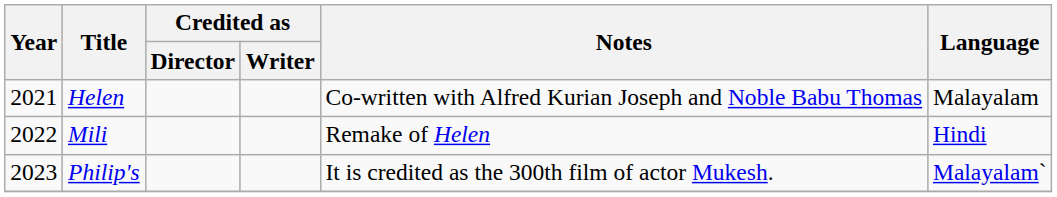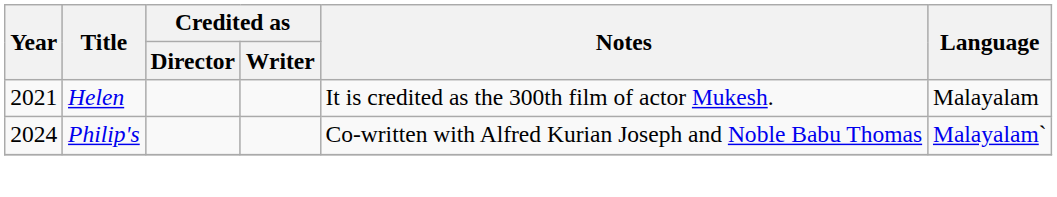 <table class="wikitable sortable">
 <tr>
 <th rowspan="2">Year</th>
 <th rowspan="2">Title</th>
 <th colspan="2">Credited as</th>
 <th rowspan="2" class="unsortable">Notes</th>
 <th rowspan="2">Language</th>
 </tr>
 <tr>
 <th>Director</th>
 <th>Writer</th>
 </tr>
 <tr>
 <td>2021</td>
 <td><em><a href='#'>Helen</a></em></td>
 <td></td>
 <td></td>
-<td>Co-written with Alfred Kurian Joseph and <a href='#'>Noble Babu Thomas</a></td>
+<td>It is credited as the 300th film of actor <a href='#'>Mukesh</a>.</td>
 <td>Malayalam</td>
 </tr>
 <tr>
-<td>2022</td>
-<td><em><a href='#'>Mili</a></em></td>
-<td></td>
-<td></td>
-<td>Remake of <em><a href='#'>Helen</a></em></td>
-<td><a href='#'>Hindi</a></td>
-</tr>
-<tr>
-<td>2023</td>
+<td>2024</td>
 <td><em><a href='#'> Philip's</a></em></td>
 <td></td>
 <td></td>
-<td>It is credited as the 300th film of actor <a href='#'>Mukesh</a>.</td>
+<td>Co-written with Alfred Kurian Joseph and <a href='#'>Noble Babu Thomas</a></td>
 <td><a href='#'>Malayalam</a>`</td>
 </tr>
 <tr>
 </tr>
 </table>
